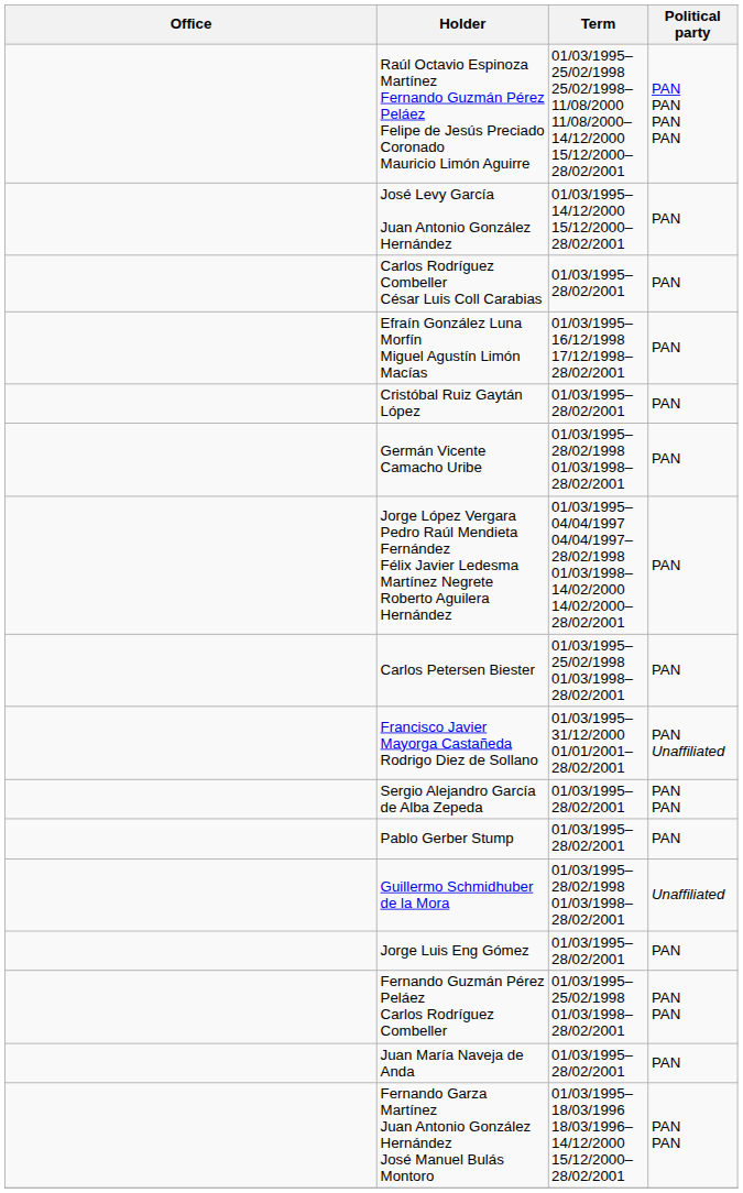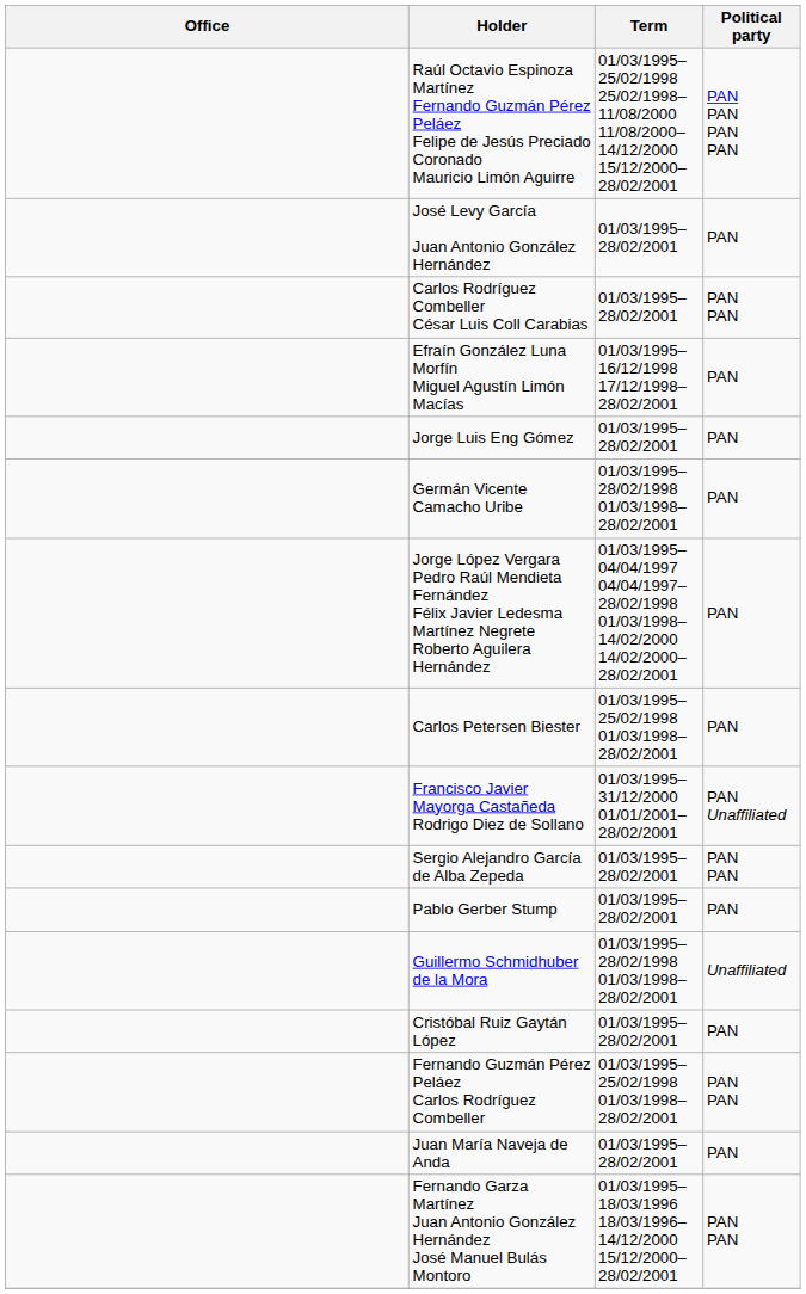 <table class="wikitable">
 <tr>
 <th width=400px>Office</th>
 <th width=180px>Holder</th>
 <th width=102px>Term</th>
 <th width=90px>Political party</th>
 </tr>
 <tr>
 <td></td>
 <td>Raúl Octavio Espinoza Martínez<br><a href='#'>Fernando Guzmán Pérez Peláez</a><br>Felipe de Jesús Preciado Coronado<br>Mauricio Limón Aguirre</td>
 <td>01/03/1995–25/02/1998<br>25/02/1998–11/08/2000<br>11/08/2000–14/12/2000<br>15/12/2000–28/02/2001</td>
 <td><a href='#'>PAN</a> <br>PAN <br>PAN <br>PAN </td>
 </tr>
 <tr>
 <td> </td>
 <td>José Levy García<br><br>Juan Antonio González Hernández</td>
-<td>01/03/1995–14/12/2000<br>15/12/2000–28/02/2001</td>
+<td>01/03/1995–28/02/2001</td>
 <td>PAN </td>
 </tr>
 <tr>
 <td></td>
 <td>Carlos Rodríguez Combeller<br>César Luis Coll Carabias</td>
 <td>01/03/1995–28/02/2001</td>
-<td>PAN </td>
+<td>PAN <br> PAN </td>
 </tr>
 <tr>
 <td></td>
 <td>Efraín González Luna Morfín<br>Miguel Agustín Limón Macías</td>
 <td>01/03/1995–16/12/1998<br>17/12/1998–28/02/2001</td>
 <td>PAN </td>
 </tr>
 <tr>
 <td></td>
-<td>Cristóbal Ruiz Gaytán López</td>
+<td>Jorge Luis Eng Gómez</td>
 <td>01/03/1995–28/02/2001</td>
 <td>PAN </td>
 </tr>
 <tr>
 <td></td>
 <td>Germán Vicente Camacho Uribe</td>
 <td>01/03/1995–28/02/1998<br>01/03/1998–28/02/2001</td>
 <td>PAN </td>
 </tr>
 <tr>
 <td></td>
 <td>Jorge López Vergara<br>Pedro Raúl Mendieta Fernández<br>Félix Javier Ledesma Martínez Negrete<br>Roberto Aguilera Hernández</td>
 <td>01/03/1995–04/04/1997<br>04/04/1997–28/02/1998<br>01/03/1998–14/02/2000<br>14/02/2000–28/02/2001</td>
 <td>PAN </td>
 </tr>
 <tr>
 <td></td>
 <td>Carlos Petersen Biester</td>
 <td>01/03/1995–25/02/1998 <br>01/03/1998–28/02/2001</td>
 <td>PAN </td>
 </tr>
 <tr>
 <td></td>
 <td><a href='#'>Francisco Javier Mayorga Castañeda</a><br>Rodrigo Diez de Sollano</td>
 <td>01/03/1995–31/12/2000<br>01/01/2001–28/02/2001</td>
 <td>PAN <br><em>Unaffiliated</em></td>
 </tr>
 <tr>
 <td></td>
 <td>Sergio Alejandro García de Alba Zepeda</td>
 <td>01/03/1995–28/02/2001</td>
 <td>PAN <br>PAN </td>
 </tr>
 <tr>
 <td></td>
 <td>Pablo Gerber Stump</td>
 <td>01/03/1995–28/02/2001</td>
 <td>PAN </td>
 </tr>
 <tr>
 <td></td>
 <td><a href='#'>Guillermo Schmidhuber de la Mora</a></td>
 <td>01/03/1995–28/02/1998<br>01/03/1998–28/02/2001</td>
 <td><em>Unaffiliated</em></td>
 </tr>
 <tr>
 <td></td>
-<td>Jorge Luis Eng Gómez</td>
+<td>Cristóbal Ruiz Gaytán López</td>
 <td>01/03/1995–28/02/2001</td>
 <td>PAN </td>
 </tr>
 <tr>
 <td></td>
 <td>Fernando Guzmán Pérez Peláez <br>Carlos Rodríguez Combeller</td>
 <td>01/03/1995–25/02/1998 <br>01/03/1998–28/02/2001</td>
 <td>PAN  <br>PAN </td>
 </tr>
 <tr>
 <td></td>
 <td>Juan María Naveja de Anda</td>
 <td>01/03/1995–28/02/2001</td>
 <td>PAN </td>
 </tr>
 <tr>
 <td></td>
 <td>Fernando Garza Martínez<br>Juan Antonio González Hernández<br>José Manuel Bulás Montoro</td>
 <td>01/03/1995–18/03/1996<br>18/03/1996–14/12/2000<br>15/12/2000–28/02/2001</td>
 <td>PAN <br>PAN </td>
 </tr>
 <tr>
 </tr>
 </table>
